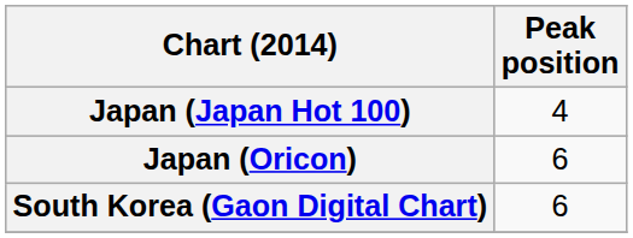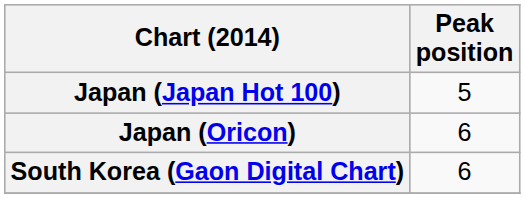 <table class="wikitable plainrowheaders">
 <tr>
 <th>Chart (2014)</th>
 <th>Peak<br>position</th>
 </tr>
 <tr>
 <th scope="row">Japan (<a href='#'>Japan Hot 100</a>)</th>
-<td align="center">4</td>
+<td align="center">5</td>
 </tr>
 <tr>
 <th scope="row">Japan (<a href='#'>Oricon</a>)</th>
 <td align="center">6</td>
 </tr>
 <tr>
 <th scope="row">South Korea (<a href='#'>Gaon Digital Chart</a>)</th>
 <td align="center">6</td>
 </tr>
 <tr>
 </tr>
 </table>
